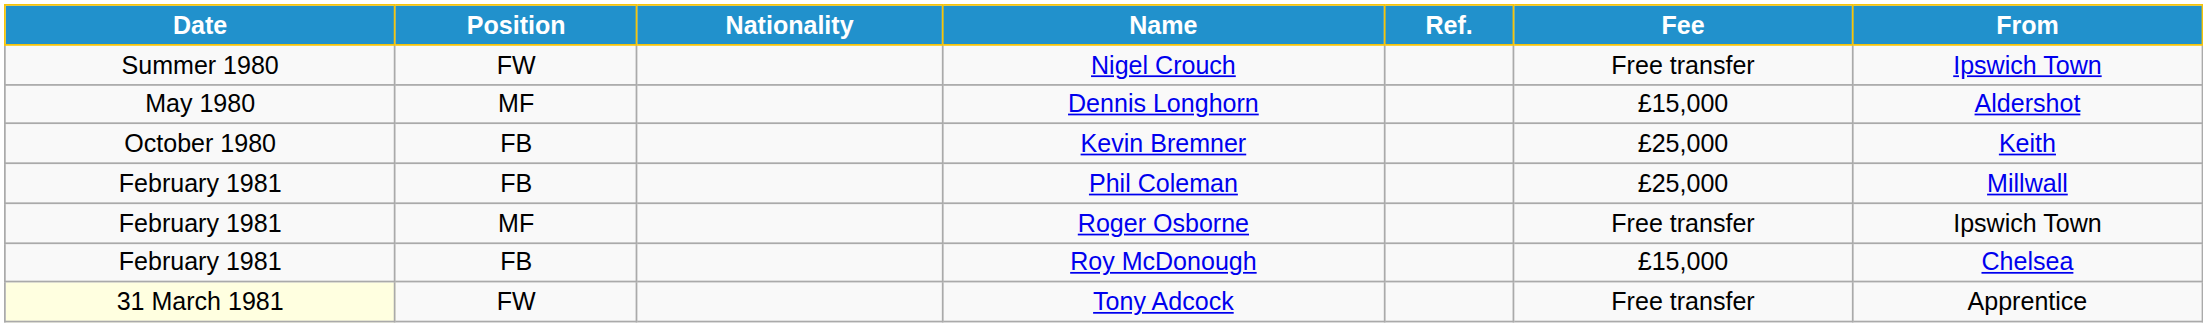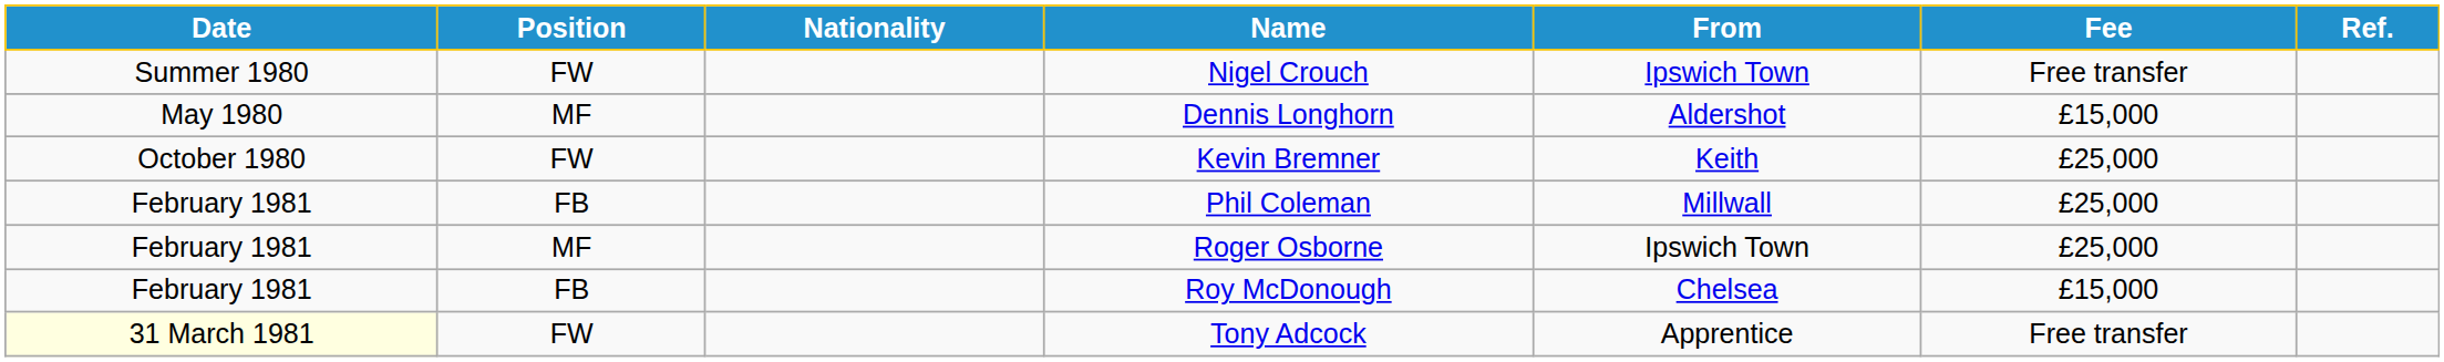 <table class="wikitable" style="text-align:center; font-size:90%; width:100%;">
 <tr>
 <th style="background:#2191CC; color:white; border:1px solid #F7C408; text-align:center;">Date</th>
 <th style="background:#2191CC; color:white; border:1px solid #F7C408; text-align:center;">Position</th>
 <th style="background:#2191CC; color:white; border:1px solid #F7C408; text-align:center;">Nationality</th>
 <th style="background:#2191CC; color:white; border:1px solid #F7C408; text-align:center;">Name</th>
+<th style="background:#2191CC; color:white; border:1px solid #F7C408; text-align:center;">From</th>
+<th style="background:#2191CC; color:white; border:1px solid #F7C408; text-align:center;">Fee</th>
 <th style="background:#2191CC; color:white; border:1px solid #F7C408; text-align:center;">Ref.</th>
-<th style="background:#2191CC; color:white; border:1px solid #F7C408; text-align:center;">Fee</th>
-<th style="background:#2191CC; color:white; border:1px solid #F7C408; text-align:center;">From</th>
 </tr>
 <tr>
 <td>Summer 1980</td>
 <td>FW</td>
 <td></td>
 <td><a href='#'>Nigel Crouch</a></td>
+<td> <a href='#'>Ipswich Town</a></td>
+<td>Free transfer</td>
 <td></td>
-<td>Free transfer</td>
-<td> <a href='#'>Ipswich Town</a></td>
 </tr>
 <tr>
 <td>May 1980</td>
 <td>MF</td>
 <td></td>
 <td><a href='#'>Dennis Longhorn</a></td>
+<td> <a href='#'>Aldershot</a></td>
+<td>£15,000</td>
 <td></td>
-<td>£15,000</td>
-<td> <a href='#'>Aldershot</a></td>
 </tr>
 <tr>
 <td>October 1980</td>
-<td>FB</td>
+<td>FW</td>
 <td></td>
 <td><a href='#'>Kevin Bremner</a></td>
+<td> <a href='#'>Keith</a></td>
+<td>£25,000</td>
 <td></td>
-<td>£25,000</td>
-<td> <a href='#'>Keith</a></td>
 </tr>
 <tr>
 <td>February 1981</td>
 <td>FB</td>
 <td></td>
 <td><a href='#'>Phil Coleman</a></td>
+<td> <a href='#'>Millwall</a></td>
+<td>£25,000</td>
 <td></td>
-<td>£25,000</td>
-<td> <a href='#'>Millwall</a></td>
 </tr>
 <tr>
 <td>February 1981</td>
 <td>MF</td>
 <td></td>
 <td><a href='#'>Roger Osborne</a></td>
+<td> Ipswich Town</td>
+<td>£25,000</td>
 <td></td>
-<td>Free transfer</td>
-<td> Ipswich Town</td>
 </tr>
 <tr>
 <td>February 1981</td>
 <td>FB</td>
 <td></td>
 <td><a href='#'>Roy McDonough</a></td>
+<td> <a href='#'>Chelsea</a></td>
+<td>£15,000</td>
 <td></td>
-<td>£15,000</td>
-<td> <a href='#'>Chelsea</a></td>
 </tr>
 <tr>
 <td style="background: lightyellow;">31 March 1981</td>
 <td>FW</td>
 <td></td>
 <td><a href='#'>Tony Adcock</a></td>
+<td>Apprentice</td>
+<td>Free transfer</td>
 <td></td>
-<td>Free transfer</td>
-<td>Apprentice</td>
 </tr>
 </table>
